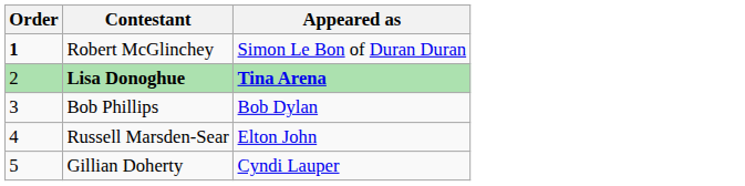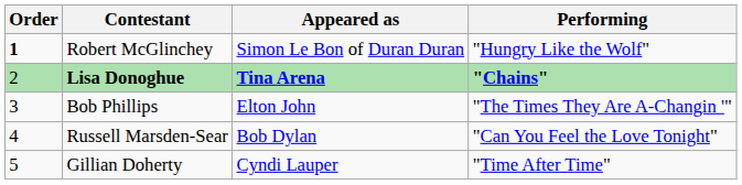 <table class="wikitable">
 <tr>
 <th>Order</th>
 <th>Contestant</th>
 <th>Appeared as</th>
+<th>Performing</th>
 </tr>
 <tr>
 <td><strong>1</strong></td>
 <td>Robert McGlinchey</td>
 <td><a href='#'>Simon Le Bon</a> of <a href='#'>Duran Duran</a></td>
+<td>"<a href='#'>Hungry Like the Wolf</a>"</td>
 </tr>
 <tr style="background:#ACE1AF;">
 <td>2</td>
 <td><strong>Lisa Donoghue</strong></td>
 <td><strong><a href='#'>Tina Arena</a></strong></td>
+<td><strong>"<a href='#'>Chains</a>"</strong></td>
 </tr>
 <tr>
 <td>3</td>
 <td>Bob Phillips</td>
-<td><a href='#'>Bob Dylan</a></td>
+<td><a href='#'>Elton John</a></td>
+<td>"<a href='#'>The Times They Are A-Changin '</a>"</td>
 </tr>
 <tr>
 <td>4</td>
 <td>Russell Marsden-Sear</td>
-<td><a href='#'>Elton John</a></td>
+<td><a href='#'>Bob Dylan</a></td>
+<td>"<a href='#'>Can You Feel the Love Tonight</a>"</td>
 </tr>
 <tr>
 <td>5</td>
 <td>Gillian Doherty</td>
 <td><a href='#'>Cyndi Lauper</a></td>
+<td>"<a href='#'>Time After Time</a>"</td>
 </tr>
 </table>
